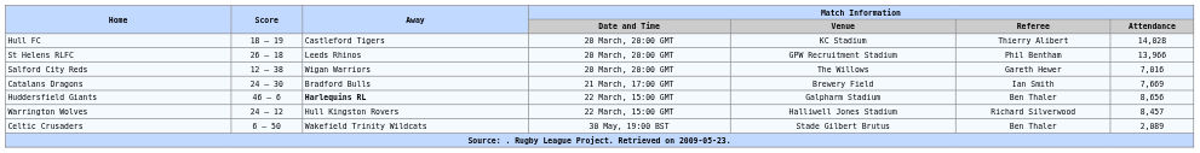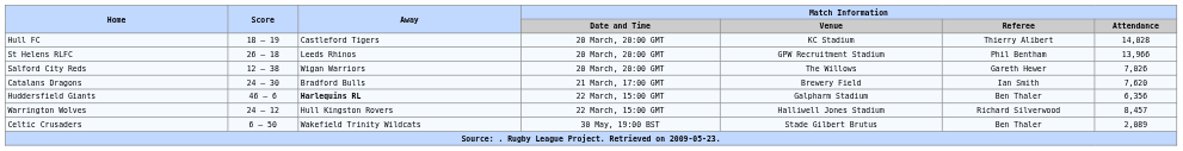 <table border=1 style="border-collapse:collapse; font-size:80%; text-align:center;" cellpadding=3 cellspacing=0 width=100%>
 <tr bgcolor=#C1D8FF>
 <th rowspan=2 width=19%>Home</th>
 <th rowspan=2 width=6%>Score</th>
 <th rowspan=2 width=19%>Away</th>
 <th colspan=6>Match Information</th>
 </tr>
 <tr bgcolor=#CCCCCC>
 <th width=17%>Date and Time</th>
 <th width=19%>Venue</th>
 <th width=13%>Referee</th>
 <th width=7%>Attendance</th>
 </tr>
 <tr bgcolor=#F5FAFF>
 <td align=left> Hull FC</td>
 <td>18 – 19</td>
 <td align=left> Castleford Tigers</td>
 <td>20 March, 20:00 GMT</td>
 <td>KC Stadium</td>
 <td>Thierry Alibert</td>
 <td>14,028</td>
 </tr>
 <tr bgcolor=#F5FAFF>
 <td align=left> St Helens RLFC</td>
 <td>26 – 18</td>
 <td align=left> Leeds Rhinos</td>
 <td>20 March, 20:00 GMT</td>
 <td>GPW Recruitment Stadium</td>
 <td>Phil Bentham</td>
 <td>13,966</td>
 </tr>
 <tr bgcolor=#F5FAFF>
 <td align=left> Salford City Reds</td>
 <td>12 – 38</td>
 <td align=left> Wigan Warriors</td>
 <td>20 March, 20:00 GMT</td>
 <td>The Willows</td>
 <td>Gareth Hewer</td>
-<td>7,016</td>
+<td>7,026</td>
 </tr>
 <tr bgcolor=#F5FAFF>
 <td align=left> Catalans Dragons</td>
 <td>24 – 30</td>
 <td align=left> Bradford Bulls</td>
 <td>21 March, 17:00 GMT</td>
 <td>Brewery Field</td>
 <td>Ian Smith</td>
-<td>7,669</td>
+<td>7,620</td>
 </tr>
 <tr bgcolor=#F5FAFF>
 <td align=left> Huddersfield Giants</td>
 <td>46 – 6</td>
 <td align=left><strong> Harlequins RL</strong></td>
 <td>22 March, 15:00 GMT</td>
 <td>Galpharm Stadium</td>
 <td>Ben Thaler</td>
-<td>8,656</td>
+<td>6,356</td>
 </tr>
 <tr bgcolor=#F5FAFF>
 <td align=left> Warrington Wolves</td>
 <td>24 – 12</td>
 <td align=left> Hull Kingston Rovers</td>
 <td>22 March, 15:00 GMT</td>
 <td>Halliwell Jones Stadium</td>
 <td>Richard Silverwood</td>
 <td>8,457</td>
 </tr>
 <tr bgcolor=#F5FAFF>
 <td align=left> Celtic Crusaders</td>
 <td>6 – 50</td>
 <td align=left> Wakefield Trinity Wildcats</td>
 <td>30 May, 19:00 BST</td>
 <td>Stade Gilbert Brutus</td>
 <td>Ben Thaler</td>
 <td>2,089</td>
 </tr>
 <tr bgcolor=#C1D8FF>
 <th colspan="10">Source: . Rugby League Project. Retrieved on 2009-05-23.</th>
 </tr>
 </table>
